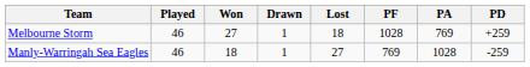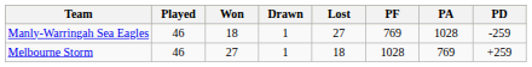 <table class="wikitable" style="text-align:center;">
 <tr bgcolor=#bdb76b>
 <th>Team</th>
 <th style="width:4em">Played</th>
 <th style="width:4em">Won</th>
 <th style="width:4em">Drawn</th>
 <th style="width:4em">Lost</th>
 <th style="width:4em">PF</th>
 <th style="width:4em">PA</th>
 <th style="width:4em">PD</th>
 </tr>
 <tr>
+<td style="text-align:left;"> <a href='#'>Manly-Warringah Sea Eagles</a></td>
+<td>46</td>
+<td>18</td>
+<td>1</td>
+<td>27</td>
+<td>769</td>
+<td>1028</td>
+<td>-259</td>
+</tr>
+<tr>
 <td style="text-align:left;"> <a href='#'>Melbourne Storm</a></td>
 <td>46</td>
 <td>27</td>
 <td>1</td>
 <td>18</td>
 <td>1028</td>
 <td>769</td>
 <td>+259</td>
 </tr>
-<tr>
-<td style="text-align:left;"> <a href='#'>Manly-Warringah Sea Eagles</a></td>
-<td>46</td>
-<td>18</td>
-<td>1</td>
-<td>27</td>
-<td>769</td>
-<td>1028</td>
-<td>-259</td>
-</tr>
 </table>
